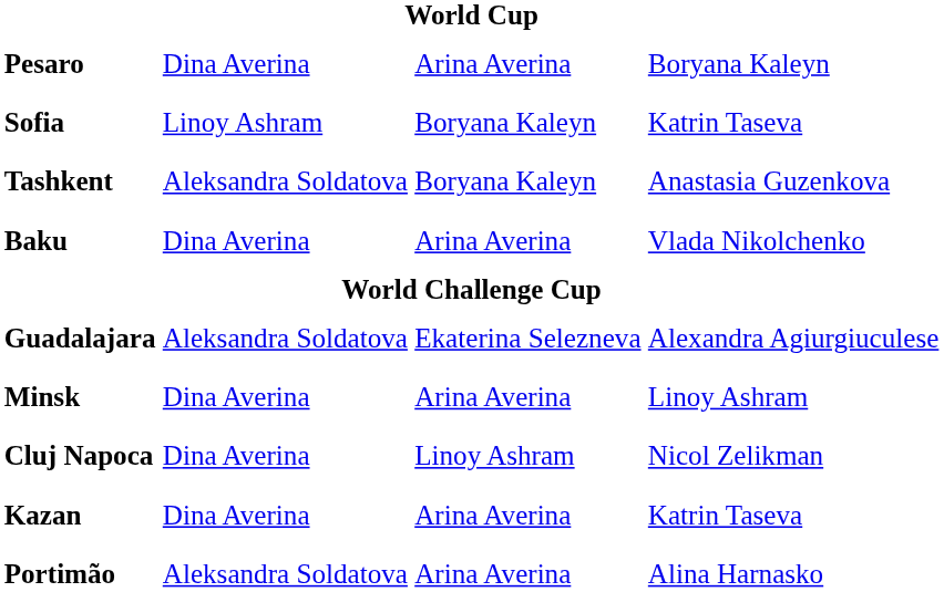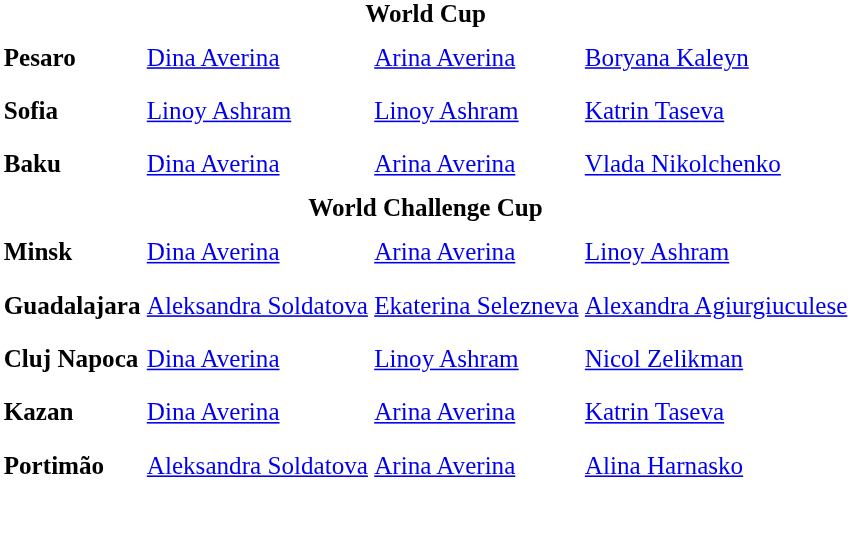 <table>
 <tr>
 <td colspan="4" style="text-align:center;"><strong>World Cup</strong></td>
 </tr>
 <tr>
 <th scope=row style="text-align:left">Pesaro</th>
 <td style="height:30px;"> <a href='#'>Dina Averina</a></td>
 <td style="height:30px;"> <a href='#'>Arina Averina</a></td>
 <td style="height:30px;"> <a href='#'>Boryana Kaleyn</a></td>
 </tr>
 <tr>
 <th scope=row style="text-align:left">Sofia</th>
 <td style="height:30px;"> <a href='#'>Linoy Ashram</a></td>
-<td style="height:30px;"> <a href='#'>Boryana Kaleyn</a></td>
+<td style="height:30px;"> <a href='#'>Linoy Ashram</a></td>
 <td style="height:30px;"> <a href='#'>Katrin Taseva</a></td>
-</tr>
-<tr>
-<th scope=row style="text-align:left">Tashkent</th>
-<td style="height:30px;"> <a href='#'>Aleksandra Soldatova</a></td>
-<td style="height:30px;"> <a href='#'>Boryana Kaleyn</a></td>
-<td style="height:30px;"> <a href='#'>Anastasia Guzenkova</a></td>
 </tr>
 <tr>
 <th scope=row style="text-align:left">Baku</th>
 <td style="height:30px;"> <a href='#'>Dina Averina</a></td>
 <td style="height:30px;"> <a href='#'>Arina Averina</a></td>
 <td style="height:30px;"> <a href='#'>Vlada Nikolchenko</a></td>
 </tr>
 <tr>
 <td colspan="4" style="text-align:center;"><strong>World Challenge Cup</strong></td>
 </tr>
 <tr>
+<th scope=row style="text-align:left">Minsk</th>
+<td style="height:30px;"> <a href='#'>Dina Averina</a></td>
+<td style="height:30px;"> <a href='#'>Arina Averina</a></td>
+<td style="height:30px;"> <a href='#'>Linoy Ashram</a></td>
+</tr>
+<tr>
 <th scope=row style="text-align:left">Guadalajara</th>
 <td style="height:30px;"> <a href='#'>Aleksandra Soldatova</a></td>
 <td style="height:30px;"> <a href='#'>Ekaterina Selezneva</a></td>
 <td style="height:30px;"> <a href='#'>Alexandra Agiurgiuculese</a></td>
-</tr>
-<tr>
-<th scope=row style="text-align:left">Minsk</th>
-<td style="height:30px;"> <a href='#'>Dina Averina</a></td>
-<td style="height:30px;"> <a href='#'>Arina Averina</a></td>
-<td style="height:30px;"> <a href='#'>Linoy Ashram</a></td>
 </tr>
 <tr>
 <th scope=row style="text-align:left">Cluj Napoca</th>
 <td style="height:30px;"> <a href='#'>Dina Averina</a></td>
 <td style="height:30px;"> <a href='#'>Linoy Ashram</a></td>
 <td style="height:30px;"> <a href='#'>Nicol Zelikman</a></td>
 </tr>
 <tr>
 <th scope=row style="text-align:left">Kazan</th>
 <td style="height:30px;"> <a href='#'>Dina Averina</a></td>
 <td style="height:30px;"> <a href='#'>Arina Averina</a></td>
 <td style="height:30px;"> <a href='#'>Katrin Taseva</a></td>
 </tr>
 <tr>
 <th scope=row style="text-align:left">Portimão</th>
 <td style="height:30px;"> <a href='#'>Aleksandra Soldatova</a></td>
 <td style="height:30px;"> <a href='#'>Arina Averina</a></td>
 <td style="height:30px;"> <a href='#'>Alina Harnasko</a></td>
 </tr>
 <tr>
 </tr>
 </table>
